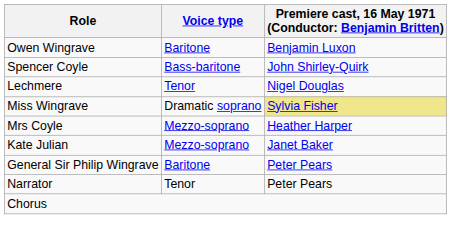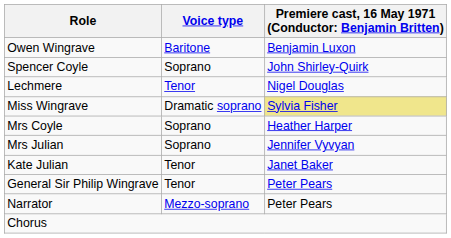 <table class="wikitable">
 <tr>
 <th>Role</th>
 <th><a href='#'>Voice type</a></th>
 <th>Premiere cast, 16 May 1971<br>(Conductor: <a href='#'>Benjamin Britten</a>)</th>
 </tr>
 <tr>
 <td>Owen Wingrave</td>
 <td><a href='#'>Baritone</a></td>
 <td><a href='#'>Benjamin Luxon</a></td>
 </tr>
 <tr>
 <td>Spencer Coyle</td>
-<td><a href='#'>Bass-baritone</a></td>
+<td>Soprano</td>
 <td><a href='#'>John Shirley-Quirk</a></td>
 </tr>
 <tr>
 <td>Lechmere</td>
 <td><a href='#'>Tenor</a></td>
 <td><a href='#'>Nigel Douglas</a></td>
 </tr>
 <tr>
 <td>Miss Wingrave</td>
 <td>Dramatic <a href='#'>soprano</a></td>
 <td style="background: khaki;"><a href='#'>Sylvia Fisher</a></td>
 </tr>
 <tr>
 <td>Mrs Coyle</td>
-<td><a href='#'>Mezzo-soprano</a></td>
+<td>Soprano</td>
 <td><a href='#'>Heather Harper</a></td>
 </tr>
 <tr>
+<td>Mrs Julian</td>
+<td>Soprano</td>
+<td><a href='#'>Jennifer Vyvyan</a></td>
+</tr>
+<tr>
 <td>Kate Julian</td>
-<td><a href='#'>Mezzo-soprano</a></td>
+<td>Tenor</td>
 <td><a href='#'>Janet Baker</a></td>
 </tr>
 <tr>
 <td>General Sir Philip Wingrave</td>
-<td><a href='#'>Baritone</a></td>
+<td>Tenor</td>
 <td><a href='#'>Peter Pears</a></td>
 </tr>
 <tr>
 <td>Narrator</td>
-<td>Tenor</td>
+<td><a href='#'>Mezzo-soprano</a></td>
 <td>Peter Pears</td>
 </tr>
 <tr>
 <td colspan="3">Chorus</td>
 </tr>
 </table>
